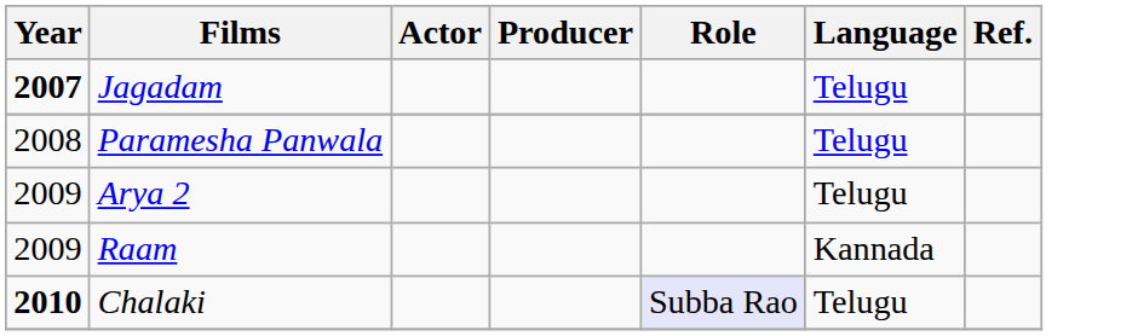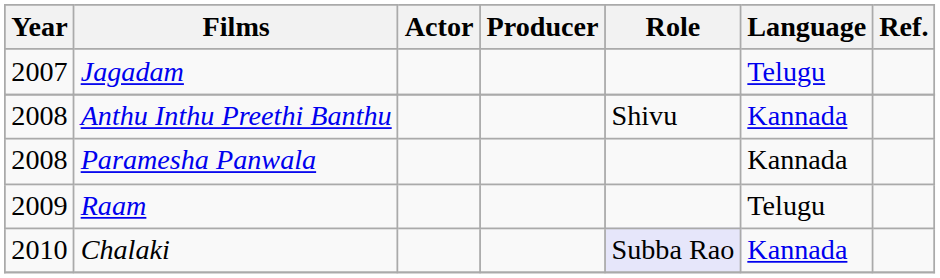 <table class="wikitable">
 <tr>
 <th style=" text-align:center;"><strong>Year</strong></th>
 <th>Films</th>
 <th>Actor</th>
 <th>Producer</th>
 <th>Role</th>
 <th>Language</th>
 <th>Ref.</th>
 </tr>
 <tr>
-<td><strong>2007</strong></td>
+<td>2007</td>
 <td><em><a href='#'>Jagadam</a></em></td>
 <td></td>
 <td></td>
 <td></td>
 <td><a href='#'>Telugu</a></td>
 <td></td>
 </tr>
 <tr>
 </tr>
 <tr>
 <td>2008</td>
+<td><em><a href='#'>Anthu Inthu Preethi Banthu</a></em></td>
+<td></td>
+<td></td>
+<td>Shivu</td>
+<td><a href='#'>Kannada</a></td>
+<td></td>
+</tr>
+<tr>
+<td>2008</td>
 <td><em><a href='#'>Paramesha Panwala</a></em></td>
 <td></td>
 <td></td>
 <td></td>
-<td><a href='#'>Telugu</a></td>
-<td></td>
-</tr>
-<tr>
-<td>2009</td>
-<td><em><a href='#'>Arya 2</a></em></td>
-<td></td>
-<td></td>
-<td></td>
-<td>Telugu</td>
+<td>Kannada</td>
 <td></td>
 </tr>
 <tr>
 <td>2009</td>
 <td><em><a href='#'>Raam</a></em></td>
 <td></td>
 <td></td>
 <td></td>
-<td>Kannada</td>
+<td>Telugu</td>
 <td></td>
 </tr>
 <tr>
-<td><strong>2010</strong></td>
+<td>2010</td>
 <td><em>Chalaki</em></td>
 <td></td>
 <td></td>
 <td style="background: lavender;">Subba Rao</td>
-<td>Telugu</td>
+<td><a href='#'>Kannada</a></td>
 <td></td>
 </tr>
 <tr>
 </tr>
 </table>
